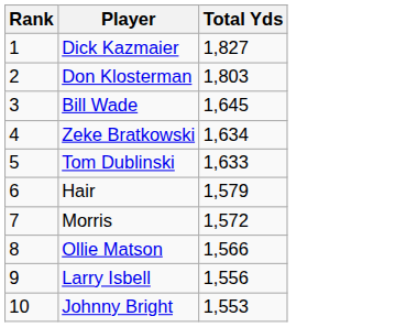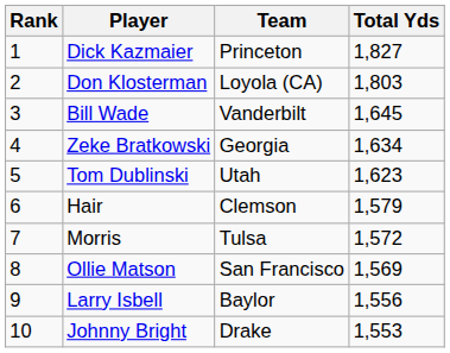 <table class="wikitable sortable">
 <tr>
 <th>Rank</th>
 <th>Player</th>
+<th>Team</th>
 <th>Total Yds</th>
 </tr>
 <tr>
 <td>1</td>
 <td><a href='#'>Dick Kazmaier</a></td>
+<td>Princeton</td>
 <td>1,827</td>
 </tr>
 <tr>
 <td>2</td>
 <td><a href='#'>Don Klosterman</a></td>
+<td>Loyola (CA)</td>
 <td>1,803</td>
 </tr>
 <tr>
 <td>3</td>
 <td><a href='#'>Bill Wade</a></td>
+<td>Vanderbilt</td>
 <td>1,645</td>
 </tr>
 <tr>
 <td>4</td>
 <td><a href='#'>Zeke Bratkowski</a></td>
+<td>Georgia</td>
 <td>1,634</td>
 </tr>
 <tr>
 <td>5</td>
 <td><a href='#'>Tom Dublinski</a></td>
-<td>1,633</td>
+<td>Utah</td>
+<td>1,623</td>
 </tr>
 <tr>
 <td>6</td>
 <td>Hair</td>
+<td>Clemson</td>
 <td>1,579</td>
 </tr>
 <tr>
 <td>7</td>
 <td>Morris</td>
+<td>Tulsa</td>
 <td>1,572</td>
 </tr>
 <tr>
 <td>8</td>
 <td><a href='#'>Ollie Matson</a></td>
-<td>1,566</td>
+<td>San Francisco</td>
+<td>1,569</td>
 </tr>
 <tr>
 <td>9</td>
 <td><a href='#'>Larry Isbell</a></td>
+<td>Baylor</td>
 <td>1,556</td>
 </tr>
 <tr>
 <td>10</td>
 <td><a href='#'>Johnny Bright</a></td>
+<td>Drake</td>
 <td>1,553</td>
 </tr>
 </table>
